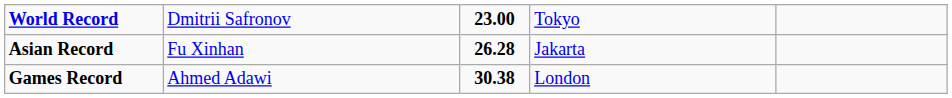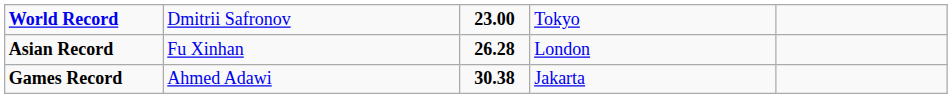 <table class="nowrap wikitable" style="font-size:90%">
 <tr>
 <td width="120"><strong><a href='#'>World Record</a></strong></td>
 <td width="230"> <a href='#'>Dmitrii Safronov</a></td>
 <td align="center" width="50"><strong>23.00</strong></td>
 <td width="190"> <a href='#'>Tokyo</a></td>
 <td align="right" width="130"></td>
 </tr>
 <tr>
 <td><strong>Asian Record</strong></td>
 <td> <a href='#'>Fu Xinhan</a></td>
 <td align="center"><strong>26.28</strong></td>
-<td> <a href='#'>Jakarta</a></td>
+<td> <a href='#'>London</a></td>
 <td align="right"></td>
 </tr>
 <tr>
 <td><strong>Games Record</strong></td>
 <td> <a href='#'>Ahmed Adawi</a></td>
 <td align="center"><strong>30.38</strong></td>
-<td> <a href='#'>London</a></td>
+<td> <a href='#'>Jakarta</a></td>
 <td align="right"></td>
 </tr>
 </table>
